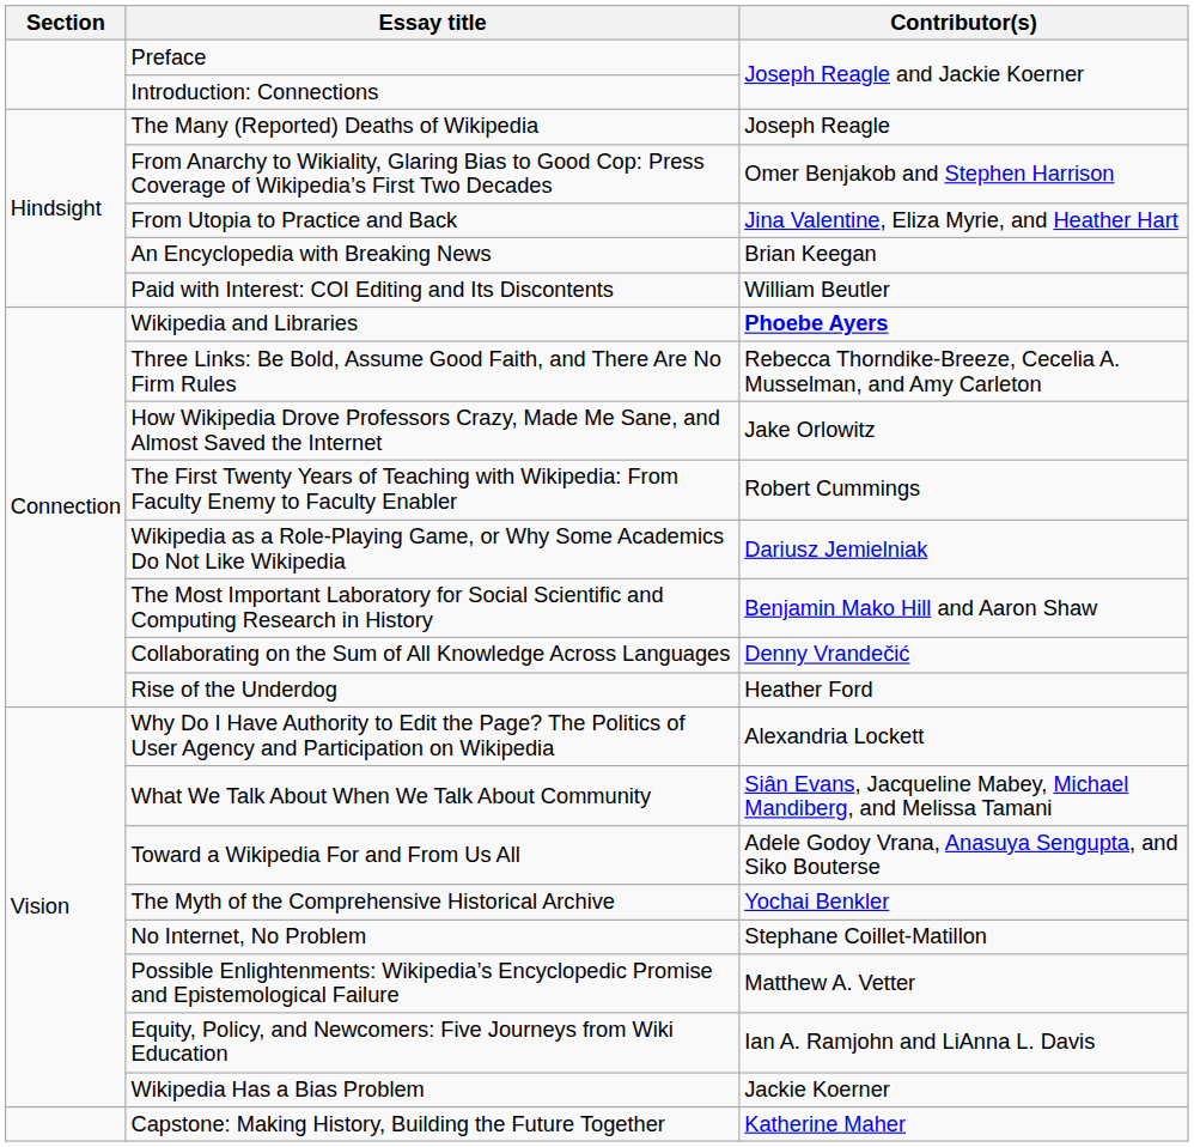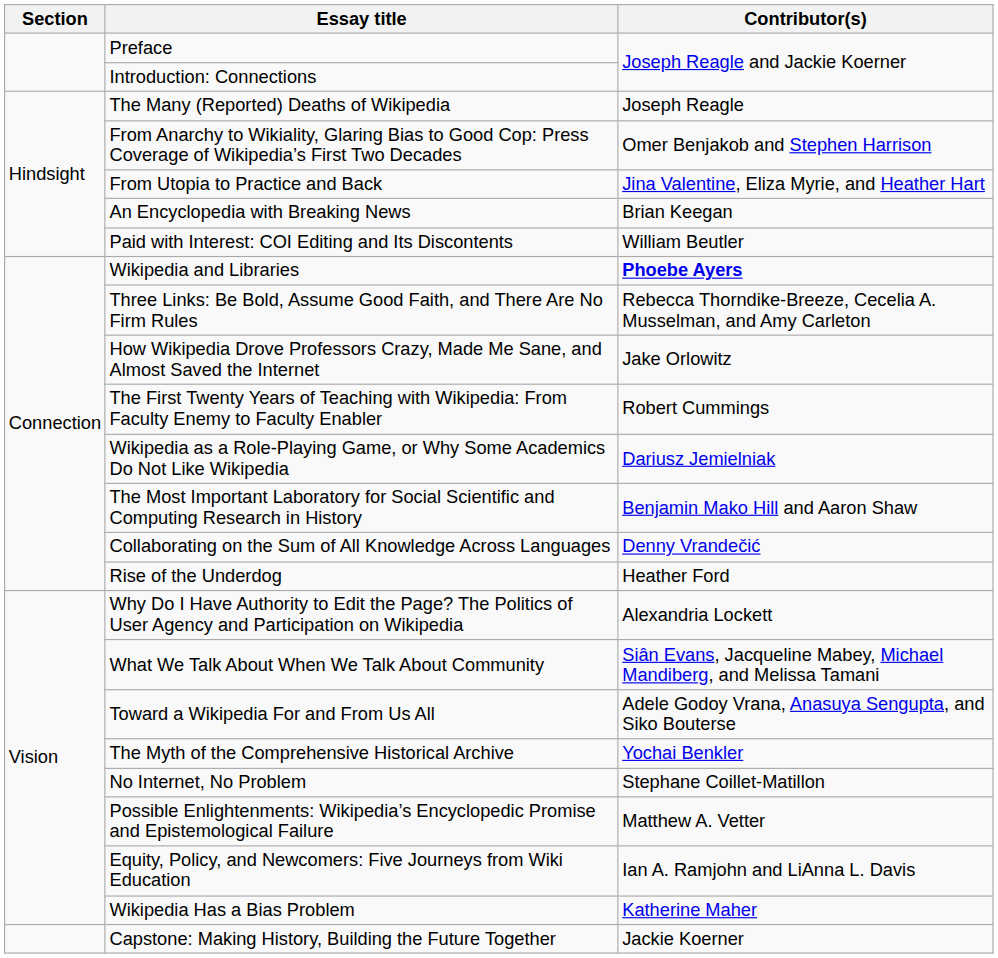 <table class="wikitable">
 <tr>
 <th>Section</th>
 <th>Essay title</th>
 <th>Contributor(s)</th>
 </tr>
 <tr>
 <td rowspan=2></td>
 <td>Preface</td>
 <td rowspan=2><a href='#'>Joseph Reagle</a> and Jackie Koerner</td>
 </tr>
 <tr>
 <td>Introduction: Connections<br></td>
 </tr>
 <tr>
 <td rowspan=5>Hindsight</td>
 <td>The Many (Reported) Deaths of Wikipedia</td>
 <td>Joseph Reagle</td>
 </tr>
 <tr>
 <td>From Anarchy to Wikiality, Glaring Bias to Good Cop: Press Coverage of Wikipedia’s First Two Decades</td>
 <td>Omer Benjakob and <a href='#'>Stephen Harrison</a></td>
 </tr>
 <tr>
 <td>From Utopia to Practice and Back</td>
 <td><a href='#'>Jina Valentine</a>, Eliza Myrie, and <a href='#'>Heather Hart</a></td>
 </tr>
 <tr>
 <td>An Encyclopedia with Breaking News</td>
 <td>Brian Keegan</td>
 </tr>
 <tr>
 <td>Paid with Interest: COI Editing and Its Discontents</td>
 <td>William Beutler<br></td>
 </tr>
 <tr>
 <td rowspan=8>Connection</td>
 <td>Wikipedia and Libraries</td>
 <td><strong><a href='#'>Phoebe Ayers</a></strong></td>
 </tr>
 <tr>
 <td>Three Links: Be Bold, Assume Good Faith, and There Are No Firm Rules</td>
 <td>Rebecca Thorndike-Breeze, Cecelia A. Musselman, and Amy Carleton</td>
 </tr>
 <tr>
 <td>How Wikipedia Drove Professors Crazy, Made Me Sane, and Almost Saved the Internet</td>
 <td>Jake Orlowitz</td>
 </tr>
 <tr>
 <td>The First Twenty Years of Teaching with Wikipedia: From Faculty Enemy to Faculty Enabler</td>
 <td>Robert Cummings</td>
 </tr>
 <tr>
 <td>Wikipedia as a Role-Playing Game, or Why Some Academics Do Not Like Wikipedia</td>
 <td><a href='#'>Dariusz Jemielniak</a></td>
 </tr>
 <tr>
 <td>The Most Important Laboratory for Social Scientific and Computing Research in History</td>
 <td><a href='#'>Benjamin Mako Hill</a> and Aaron Shaw</td>
 </tr>
 <tr>
 <td>Collaborating on the Sum of All Knowledge Across Languages</td>
 <td><a href='#'>Denny Vrandečić</a></td>
 </tr>
 <tr>
 <td>Rise of the Underdog</td>
 <td>Heather Ford<br></td>
 </tr>
 <tr>
 <td rowspan=8>Vision</td>
 <td>Why Do I Have Authority to Edit the Page? The Politics of User Agency and Participation on Wikipedia</td>
 <td>Alexandria Lockett</td>
 </tr>
 <tr>
 <td>What We Talk About When We Talk About Community</td>
 <td><a href='#'>Siân Evans</a>, Jacqueline Mabey, <a href='#'>Michael Mandiberg</a>, and Melissa Tamani</td>
 </tr>
 <tr>
 <td>Toward a Wikipedia For and From Us All</td>
 <td>Adele Godoy Vrana, <a href='#'>Anasuya Sengupta</a>, and Siko Bouterse</td>
 </tr>
 <tr>
 <td>The Myth of the Comprehensive Historical Archive</td>
 <td><a href='#'>Yochai Benkler</a></td>
 </tr>
 <tr>
 <td>No Internet, No Problem</td>
 <td>Stephane Coillet-Matillon</td>
 </tr>
 <tr>
 <td>Possible Enlightenments: Wikipedia’s Encyclopedic Promise and Epistemological Failure</td>
 <td>Matthew A. Vetter</td>
 </tr>
 <tr>
 <td>Equity, Policy, and Newcomers: Five Journeys from Wiki Education</td>
 <td>Ian A. Ramjohn and LiAnna L. Davis</td>
 </tr>
 <tr>
 <td>Wikipedia Has a Bias Problem</td>
-<td>Jackie Koerner</td>
+<td><a href='#'>Katherine Maher</a></td>
 </tr>
 <tr>
 <td></td>
 <td>Capstone: Making History, Building the Future Together</td>
-<td><a href='#'>Katherine Maher</a></td>
+<td>Jackie Koerner</td>
 </tr>
 </table>
